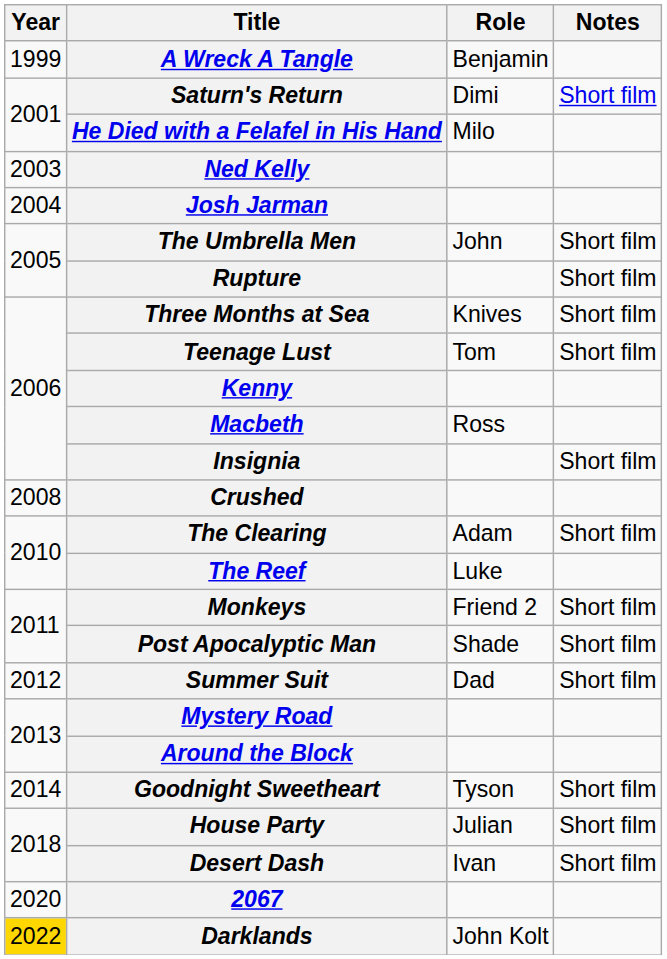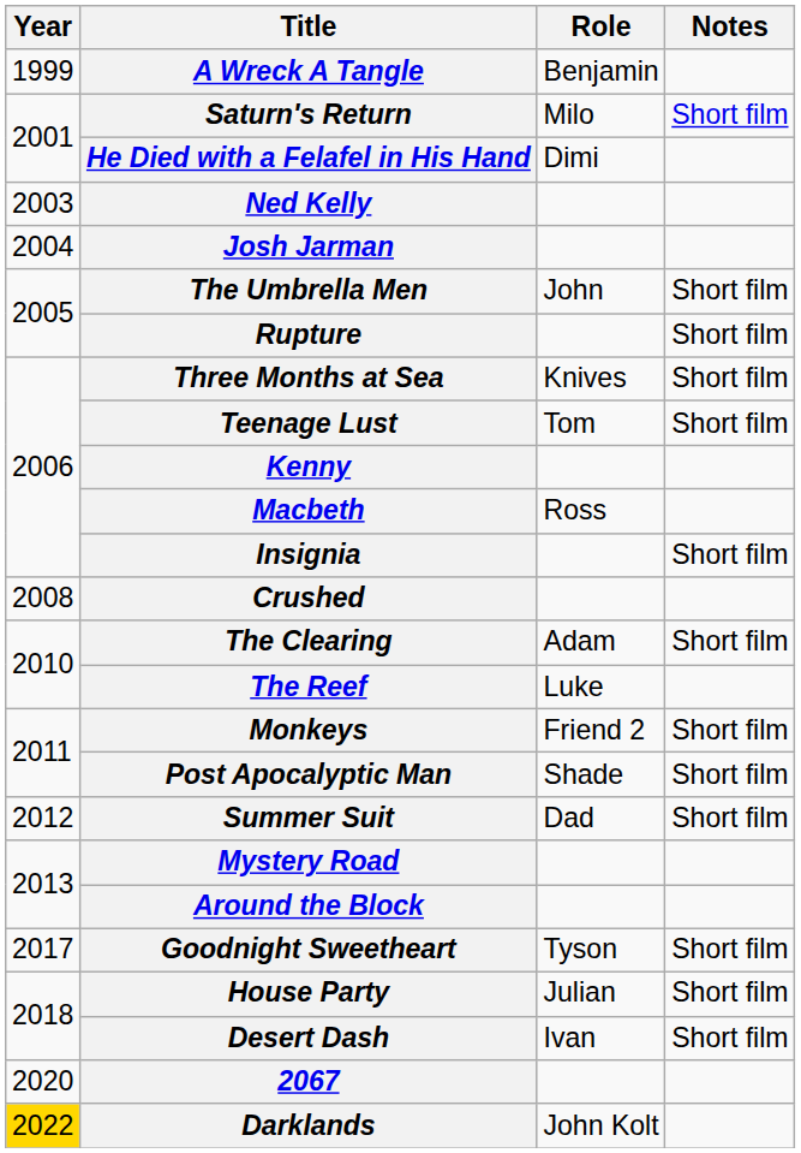 <table class="wikitable plainrowheaders sortable">
 <tr>
 <th scope="col">Year</th>
 <th scope="col">Title</th>
 <th scope="col">Role</th>
 <th scope="col" class="unsortable">Notes</th>
 </tr>
 <tr>
 <td>1999</td>
 <th scope="row"><em><a href='#'>A Wreck A Tangle</a></em></th>
 <td>Benjamin</td>
 <td></td>
 </tr>
 <tr>
 <td rowspan="2">2001</td>
 <th scope="row"><em>Saturn's Return</em></th>
-<td>Dimi</td>
+<td>Milo</td>
 <td><a href='#'>Short film</a></td>
 </tr>
 <tr>
 <th scope="row"><em><a href='#'>He Died with a Felafel in His Hand</a></em></th>
-<td>Milo</td>
+<td>Dimi</td>
 <td></td>
 </tr>
 <tr>
 <td>2003</td>
 <th scope="row"><em><a href='#'>Ned Kelly</a></em></th>
 <td></td>
 <td></td>
 </tr>
 <tr>
 <td>2004</td>
 <th scope="row"><em><a href='#'>Josh Jarman</a></em></th>
 <td></td>
 <td></td>
 </tr>
 <tr>
 <td rowspan="2">2005</td>
 <th scope="row"><em>The Umbrella Men</em></th>
 <td>John</td>
 <td>Short film</td>
 </tr>
 <tr>
 <th scope="row"><em>Rupture</em></th>
 <td></td>
 <td>Short film</td>
 </tr>
 <tr>
 <td rowspan="5">2006</td>
 <th scope="row"><em>Three Months at Sea</em></th>
 <td>Knives</td>
 <td>Short film</td>
 </tr>
 <tr>
 <th scope="row"><em>Teenage Lust</em></th>
 <td>Tom</td>
 <td>Short film</td>
 </tr>
 <tr>
 <th scope="row"><em><a href='#'>Kenny</a></em></th>
 <td></td>
 <td></td>
 </tr>
 <tr>
 <th scope="row"><em><a href='#'>Macbeth</a></em></th>
 <td>Ross</td>
 <td></td>
 </tr>
 <tr>
 <th scope="row"><em>Insignia</em></th>
 <td></td>
 <td>Short film</td>
 </tr>
 <tr>
 <td>2008</td>
 <th scope="row"><em>Crushed</em></th>
 <td></td>
 <td></td>
 </tr>
 <tr>
 <td rowspan="2">2010</td>
 <th scope="row"><em>The Clearing</em></th>
 <td>Adam</td>
 <td>Short film</td>
 </tr>
 <tr>
 <th scope="row"><em><a href='#'>The Reef</a></em> </th>
 <td>Luke</td>
 <td></td>
 </tr>
 <tr>
 <td rowspan="2">2011</td>
 <th scope="row"><em>Monkeys</em></th>
 <td>Friend 2</td>
 <td>Short film</td>
 </tr>
 <tr>
 <th scope="row"><em>Post Apocalyptic Man</em></th>
 <td>Shade</td>
 <td>Short film</td>
 </tr>
 <tr>
 <td>2012</td>
 <th scope="row"><em>Summer Suit</em></th>
 <td>Dad</td>
 <td>Short film</td>
 </tr>
 <tr>
 <td rowspan="2">2013</td>
 <th scope="row"><em><a href='#'>Mystery Road</a></em></th>
 <td></td>
 <td></td>
 </tr>
 <tr>
 <th scope="row"><em><a href='#'>Around the Block</a></em></th>
 <td></td>
 <td></td>
 </tr>
 <tr>
-<td>2014</td>
+<td>2017</td>
 <th scope="row"><em>Goodnight Sweetheart</em></th>
 <td>Tyson</td>
 <td>Short film</td>
 </tr>
 <tr>
 <td rowspan="2">2018</td>
 <th scope="row"><em>House Party</em></th>
 <td>Julian</td>
 <td>Short film</td>
 </tr>
 <tr>
 <th scope="row"><em>Desert Dash</em></th>
 <td>Ivan</td>
 <td>Short film</td>
 </tr>
 <tr>
 <td>2020</td>
 <th scope="row"><em><a href='#'>2067</a></em></th>
 <td></td>
 <td></td>
 </tr>
 <tr>
 <td style="background: gold;">2022</td>
 <th scope="row"><em>Darklands</em></th>
 <td>John Kolt</td>
 <td></td>
 </tr>
 </table>
